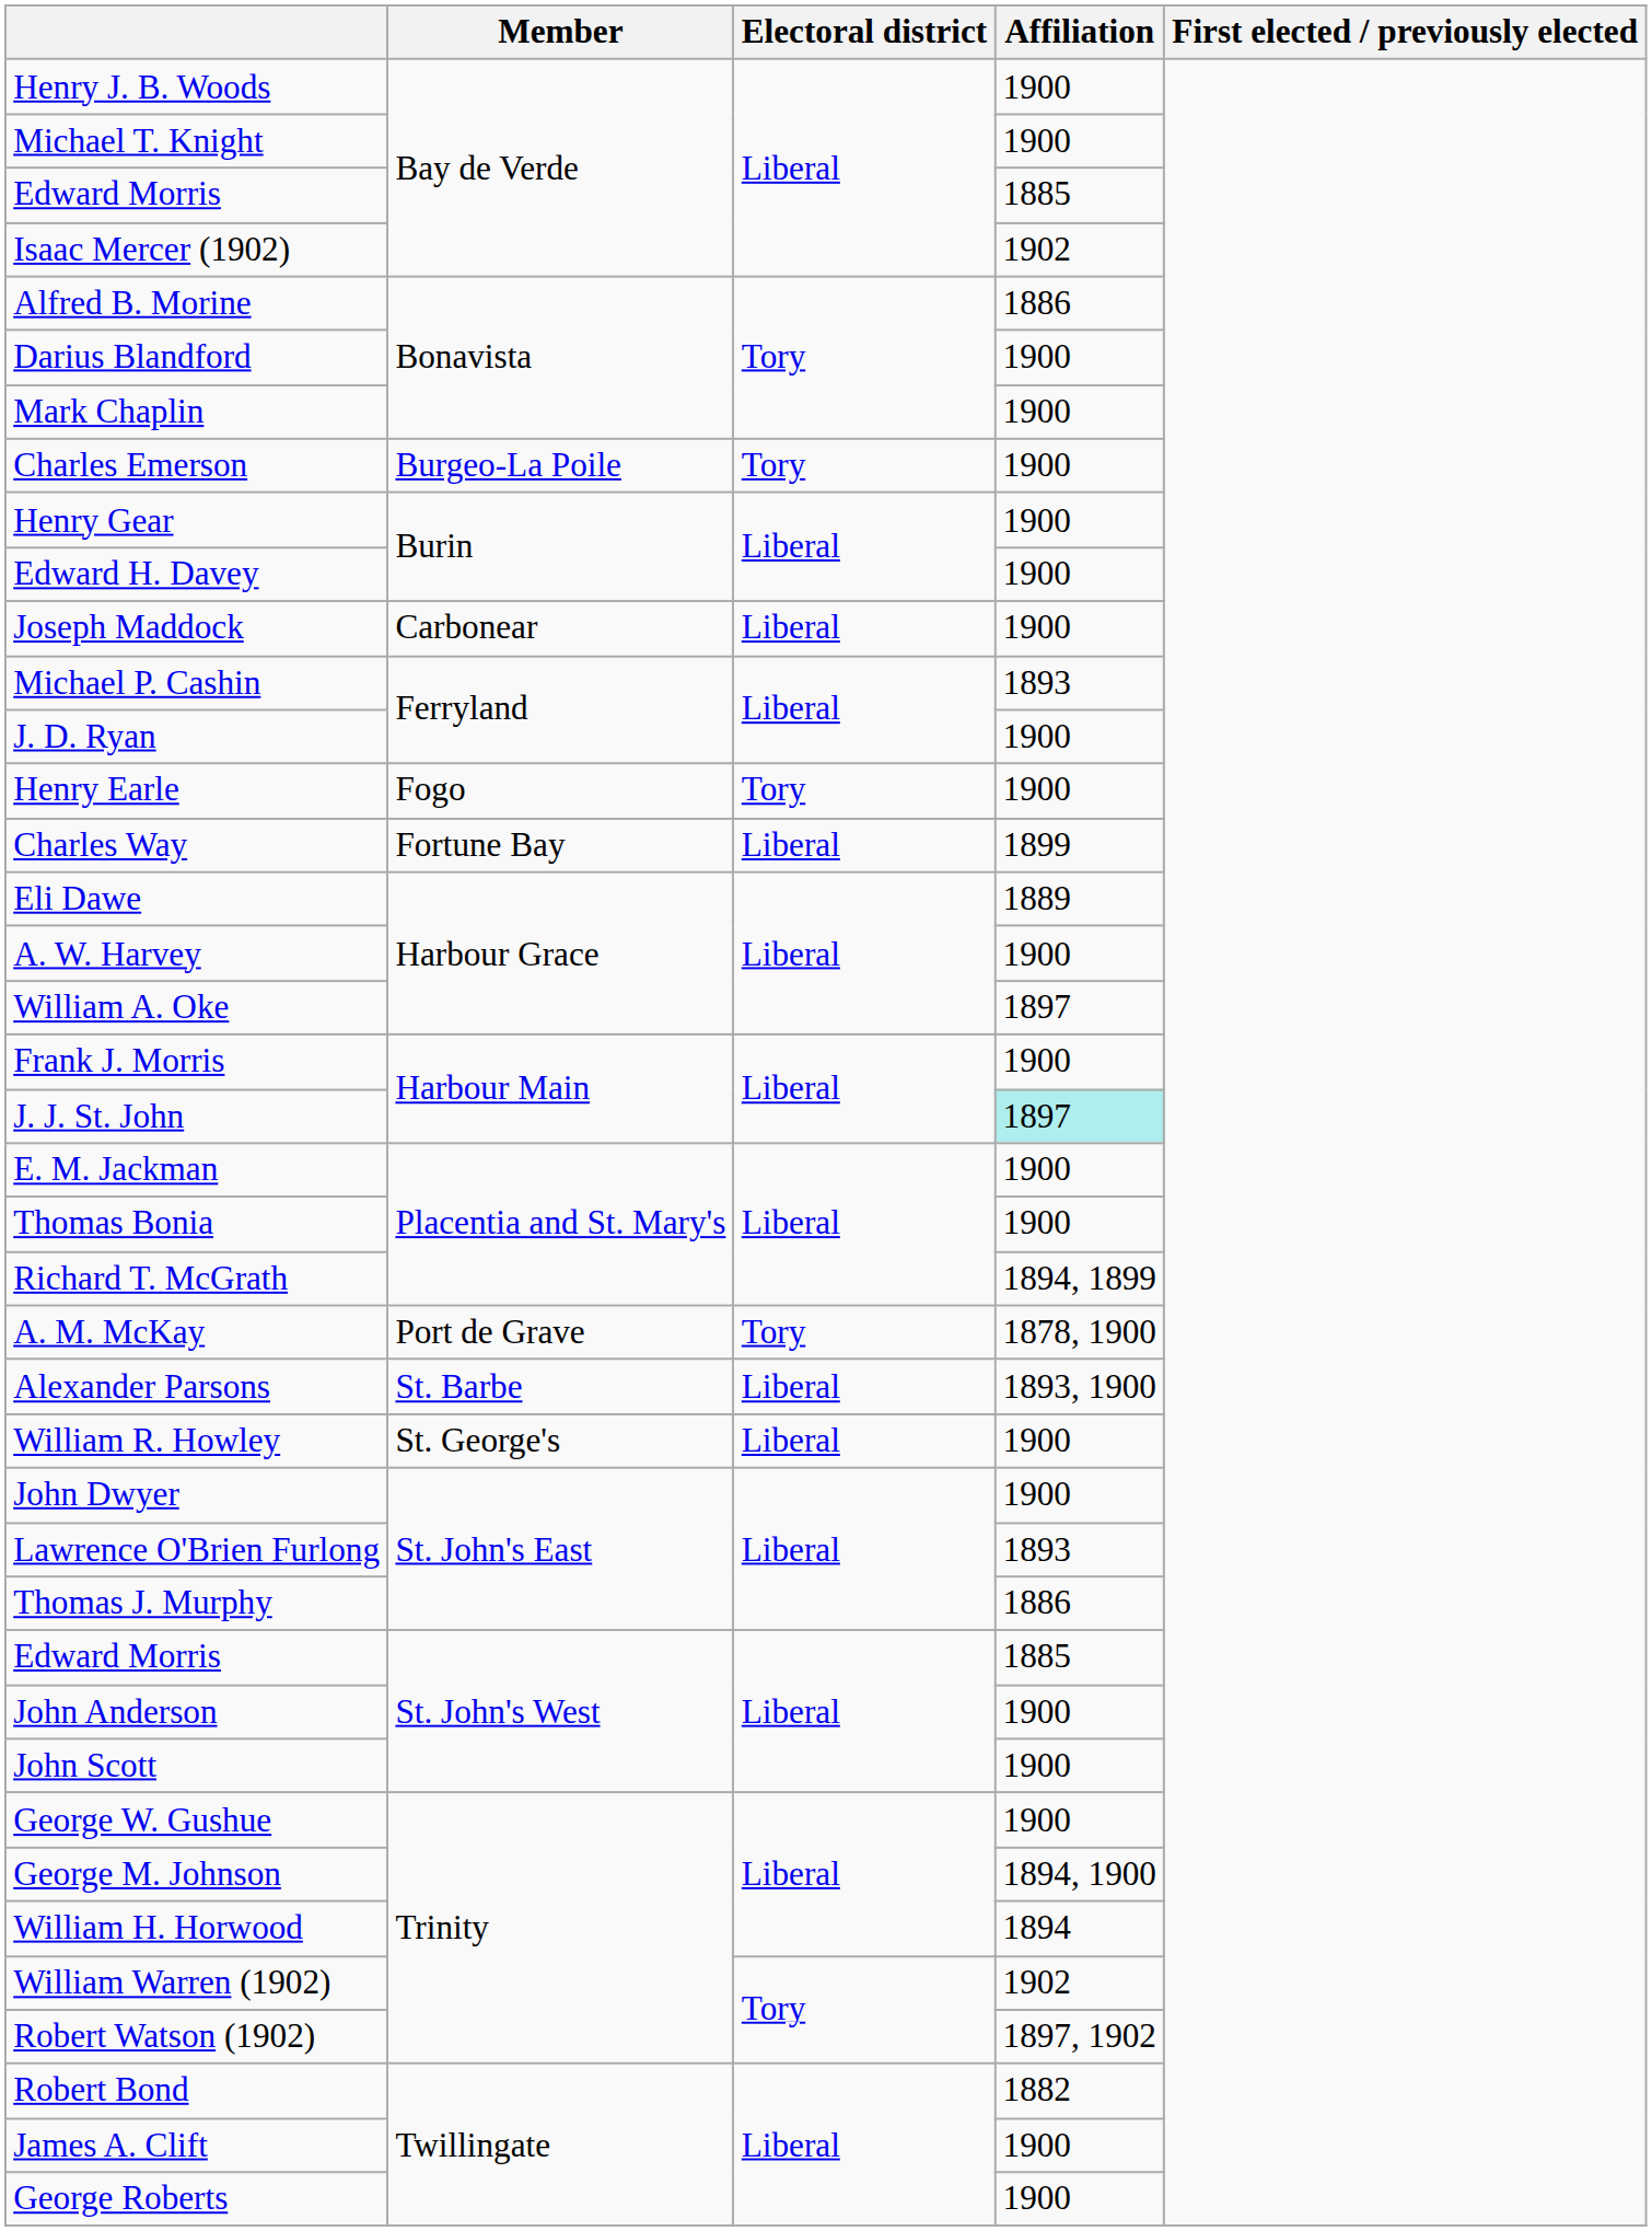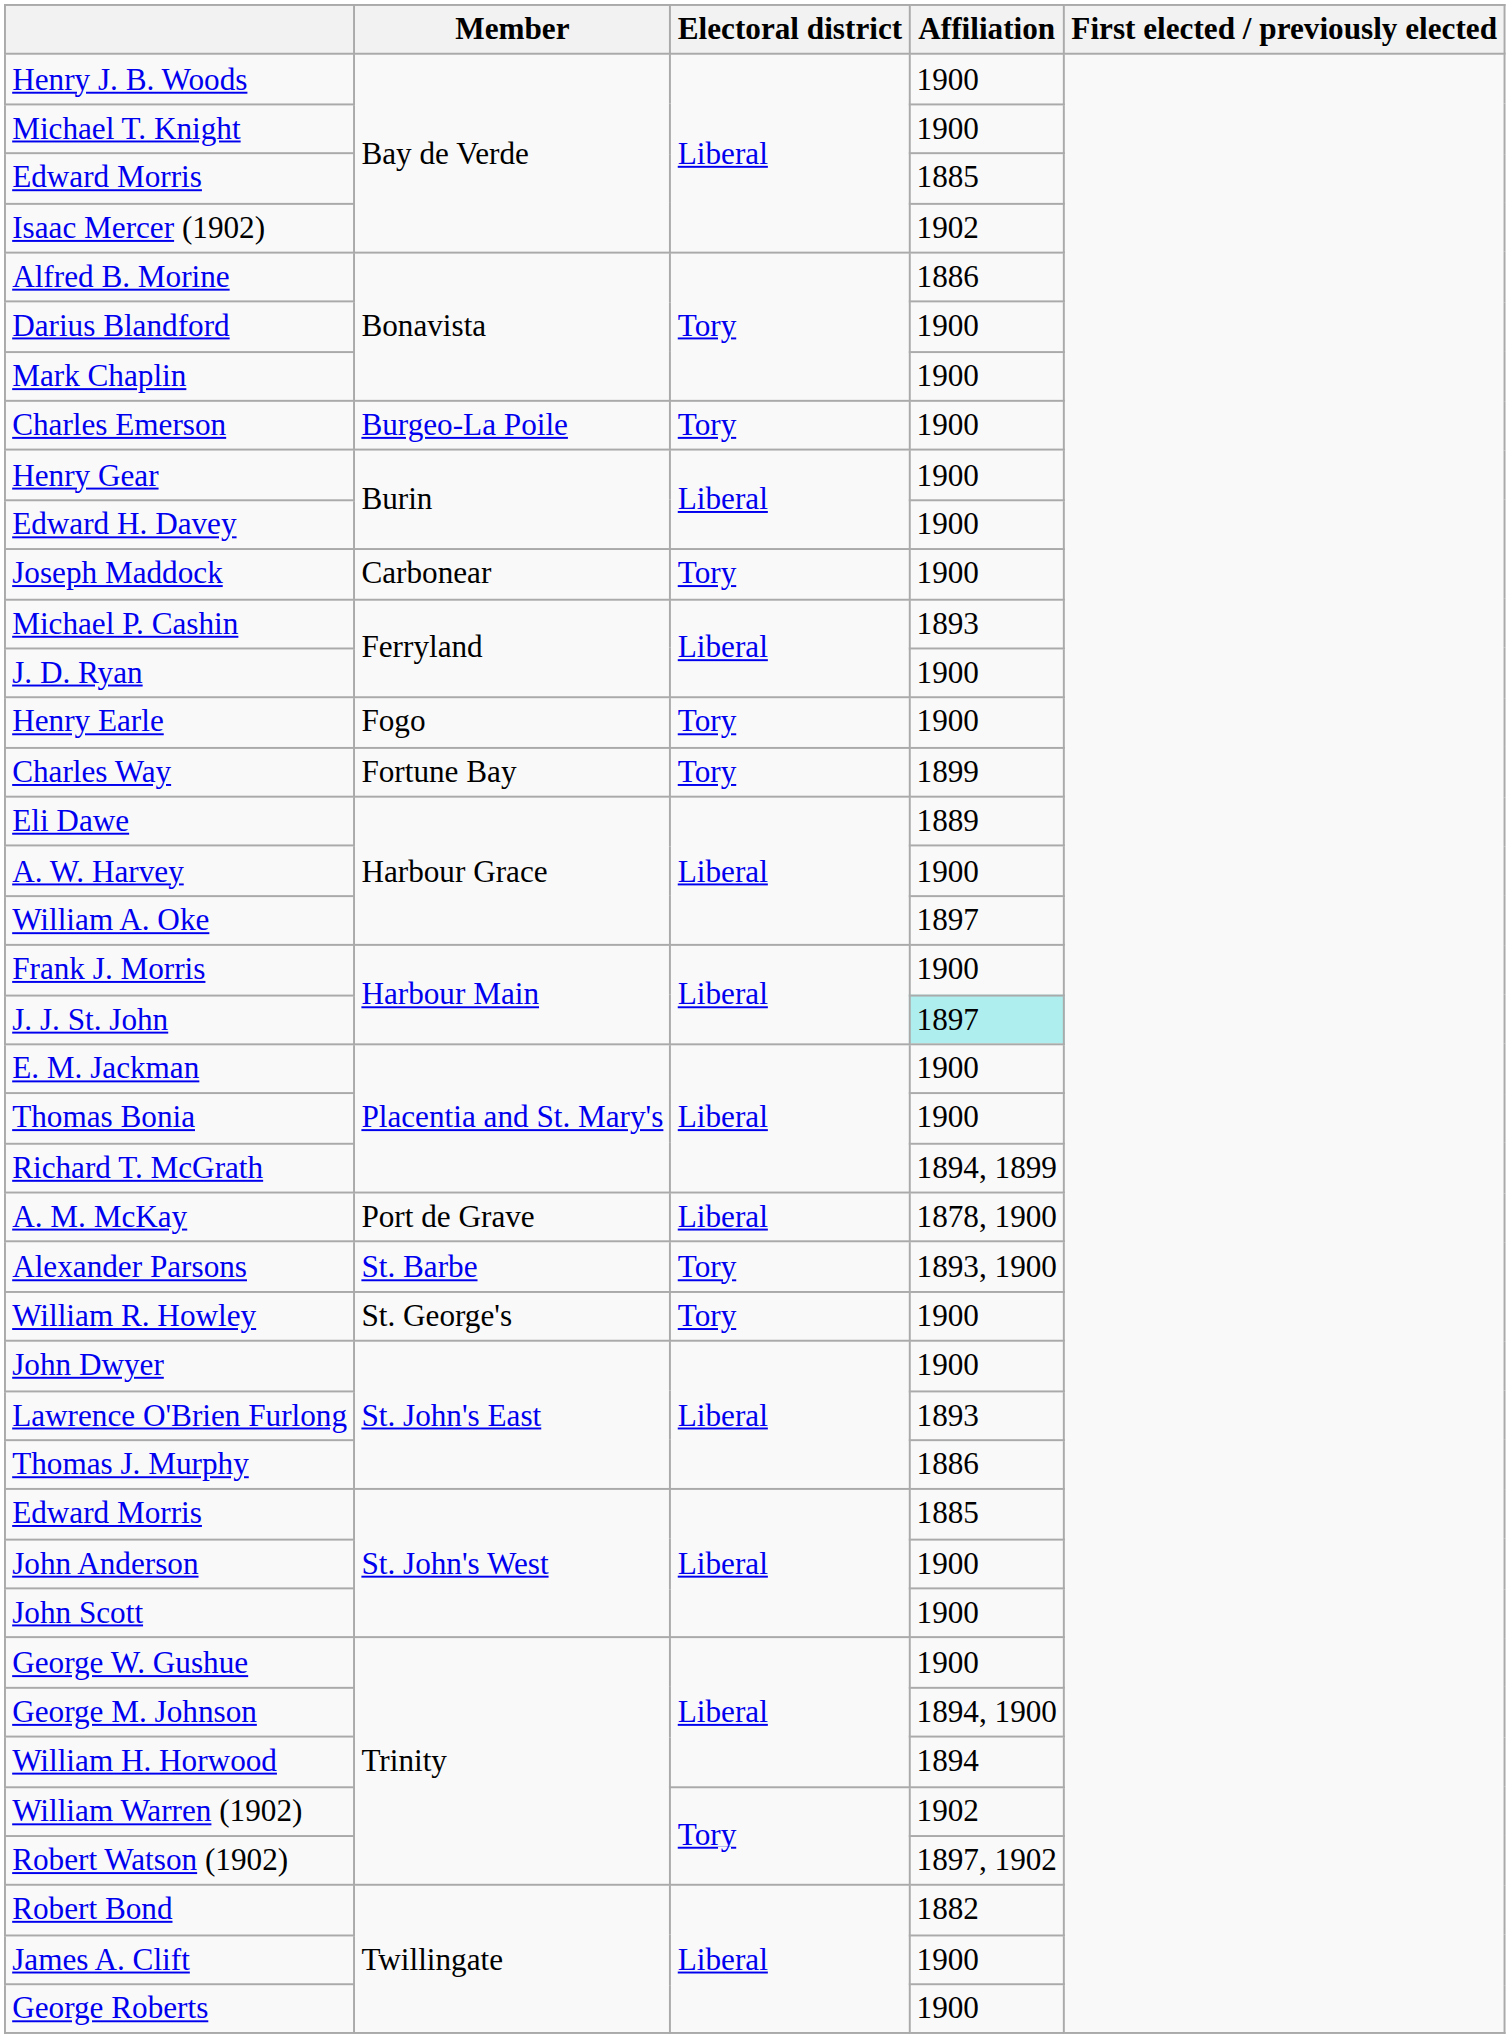 <table class="wikitable sortable">
 <tr>
 <th></th>
 <th>Member</th>
 <th>Electoral district</th>
 <th>Affiliation</th>
 <th>First elected / previously elected</th>
 </tr>
 <tr>
 <td><a href='#'>Henry J. B. Woods</a></td>
 <td rowspan=4>Bay de Verde</td>
 <td rowspan=4><a href='#'>Liberal</a></td>
 <td>1900</td>
 </tr>
 <tr>
 <td><a href='#'>Michael T. Knight</a></td>
 <td>1900</td>
 </tr>
 <tr>
 <td><a href='#'>Edward Morris</a></td>
 <td>1885</td>
 </tr>
 <tr>
 <td><a href='#'>Isaac Mercer</a> (1902)</td>
 <td>1902</td>
 </tr>
 <tr>
 <td><a href='#'>Alfred B. Morine</a></td>
 <td rowspan=3>Bonavista</td>
 <td rowspan=3><a href='#'>Tory</a></td>
 <td>1886</td>
 </tr>
 <tr>
 <td><a href='#'>Darius Blandford</a></td>
 <td>1900</td>
 </tr>
 <tr>
 <td><a href='#'>Mark Chaplin</a></td>
 <td>1900</td>
 </tr>
 <tr>
 <td><a href='#'>Charles Emerson</a></td>
 <td><a href='#'>Burgeo-La Poile</a></td>
 <td><a href='#'>Tory</a></td>
 <td>1900</td>
 </tr>
 <tr>
 <td><a href='#'>Henry Gear</a></td>
 <td rowspan=2>Burin</td>
 <td rowspan=2><a href='#'>Liberal</a></td>
 <td>1900</td>
 </tr>
 <tr>
 <td><a href='#'>Edward H. Davey</a></td>
 <td>1900</td>
 </tr>
 <tr>
 <td><a href='#'>Joseph Maddock</a></td>
 <td>Carbonear</td>
-<td><a href='#'>Liberal</a></td>
+<td><a href='#'>Tory</a></td>
 <td>1900</td>
 </tr>
 <tr>
 <td><a href='#'>Michael P. Cashin</a></td>
 <td rowspan=2>Ferryland</td>
 <td rowspan=2><a href='#'>Liberal</a></td>
 <td>1893</td>
 </tr>
 <tr>
 <td><a href='#'>J. D. Ryan</a></td>
 <td>1900</td>
 </tr>
 <tr>
 <td><a href='#'>Henry Earle</a></td>
 <td>Fogo</td>
 <td><a href='#'>Tory</a></td>
 <td>1900</td>
 </tr>
 <tr>
 <td><a href='#'>Charles Way</a></td>
 <td>Fortune Bay</td>
-<td><a href='#'>Liberal</a></td>
+<td><a href='#'>Tory</a></td>
 <td>1899</td>
 </tr>
 <tr>
 <td><a href='#'>Eli Dawe</a></td>
 <td rowspan=3>Harbour Grace</td>
 <td rowspan=3><a href='#'>Liberal</a></td>
 <td>1889</td>
 </tr>
 <tr>
 <td><a href='#'>A. W. Harvey</a></td>
 <td>1900</td>
 </tr>
 <tr>
 <td><a href='#'>William A. Oke</a></td>
 <td>1897</td>
 </tr>
 <tr>
 <td><a href='#'>Frank J. Morris</a></td>
 <td rowspan=2><a href='#'>Harbour Main</a></td>
 <td rowspan=2><a href='#'>Liberal</a></td>
 <td>1900</td>
 </tr>
 <tr>
 <td><a href='#'>J. J. St. John</a></td>
 <td style="background: paleturquoise;">1897</td>
 </tr>
 <tr>
 <td><a href='#'>E. M. Jackman</a></td>
 <td rowspan=3><a href='#'>Placentia and St. Mary's</a></td>
 <td rowspan=3><a href='#'>Liberal</a></td>
 <td>1900</td>
 </tr>
 <tr>
 <td><a href='#'>Thomas Bonia</a></td>
 <td>1900</td>
 </tr>
 <tr>
 <td><a href='#'>Richard T. McGrath</a></td>
 <td>1894, 1899</td>
 </tr>
 <tr>
 <td><a href='#'>A. M. McKay</a></td>
 <td>Port de Grave</td>
-<td><a href='#'>Tory</a></td>
+<td><a href='#'>Liberal</a></td>
 <td>1878, 1900</td>
 </tr>
 <tr>
 <td><a href='#'>Alexander Parsons</a></td>
 <td><a href='#'>St. Barbe</a></td>
-<td><a href='#'>Liberal</a></td>
+<td><a href='#'>Tory</a></td>
 <td>1893, 1900</td>
 </tr>
 <tr>
 <td><a href='#'>William R. Howley</a></td>
 <td>St. George's</td>
-<td><a href='#'>Liberal</a></td>
+<td><a href='#'>Tory</a></td>
 <td>1900</td>
 </tr>
 <tr>
 <td><a href='#'>John Dwyer</a></td>
 <td rowspan=3><a href='#'>St. John's East</a></td>
 <td rowspan=3><a href='#'>Liberal</a></td>
 <td>1900</td>
 </tr>
 <tr>
 <td><a href='#'>Lawrence O'Brien Furlong</a></td>
 <td>1893</td>
 </tr>
 <tr>
 <td><a href='#'>Thomas J. Murphy</a></td>
 <td>1886</td>
 </tr>
 <tr>
 <td><a href='#'>Edward Morris</a></td>
 <td rowspan=3><a href='#'>St. John's West</a></td>
 <td rowspan=3><a href='#'>Liberal</a></td>
 <td>1885</td>
 </tr>
 <tr>
 <td><a href='#'>John Anderson</a></td>
 <td>1900</td>
 </tr>
 <tr>
 <td><a href='#'>John Scott</a></td>
 <td>1900</td>
 </tr>
 <tr>
 <td><a href='#'>George W. Gushue</a></td>
 <td rowspan=5>Trinity</td>
 <td rowspan=3><a href='#'>Liberal</a></td>
 <td>1900</td>
 </tr>
 <tr>
 <td><a href='#'>George M. Johnson</a></td>
 <td>1894, 1900</td>
 </tr>
 <tr>
 <td><a href='#'>William H. Horwood</a></td>
 <td>1894</td>
 </tr>
 <tr>
 <td><a href='#'>William Warren</a> (1902)</td>
 <td rowspan=2><a href='#'>Tory</a></td>
 <td>1902</td>
 </tr>
 <tr>
 <td><a href='#'>Robert Watson</a> (1902)</td>
 <td>1897, 1902</td>
 </tr>
 <tr>
 <td><a href='#'>Robert Bond</a></td>
 <td rowspan=3>Twillingate</td>
 <td rowspan=3><a href='#'>Liberal</a></td>
 <td>1882</td>
 </tr>
 <tr>
 <td><a href='#'>James A. Clift</a></td>
 <td>1900</td>
 </tr>
 <tr>
 <td><a href='#'>George Roberts</a></td>
 <td>1900</td>
 </tr>
 </table>
